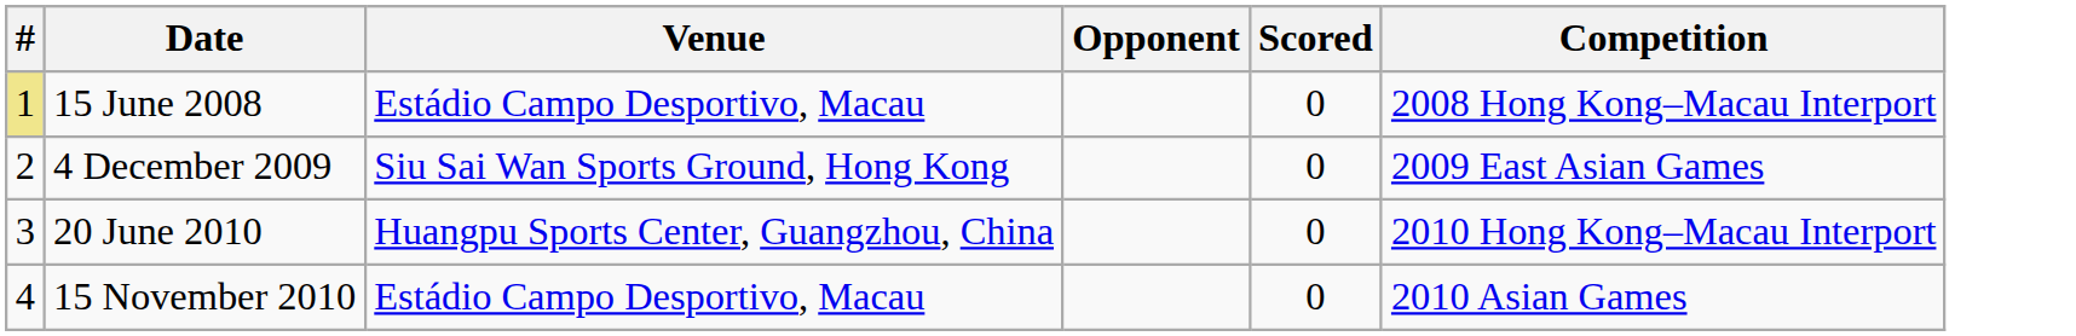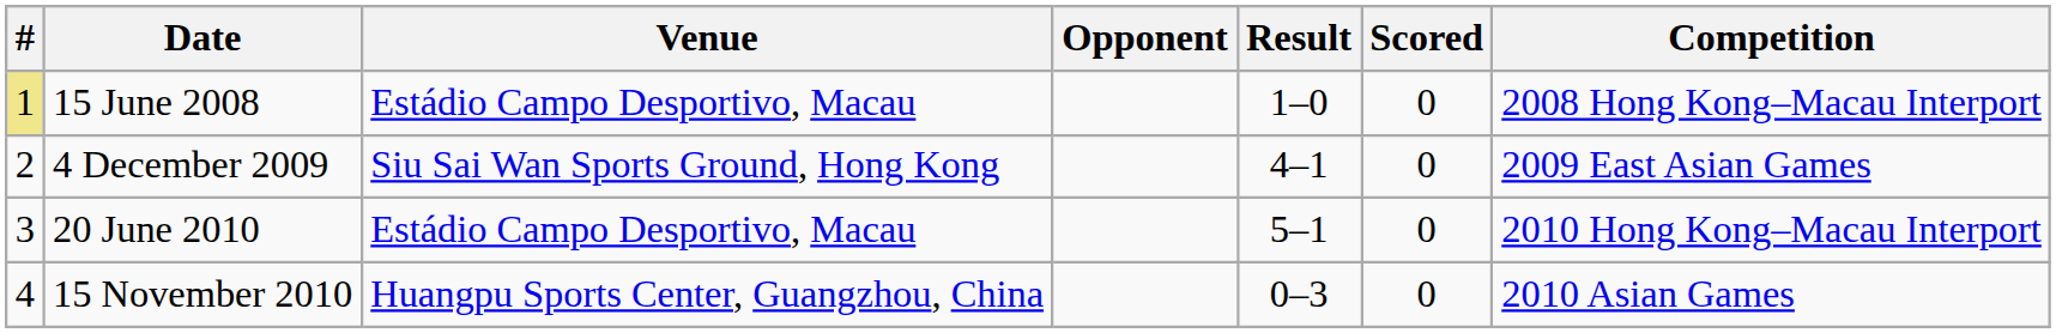 <table class="wikitable" style="font-size:90%; text-align: left;">
 <tr bgcolor="#CCCCCC" align="center">
 <th>#</th>
 <th>Date</th>
 <th>Venue</th>
 <th>Opponent</th>
+<th>Result</th>
 <th>Scored</th>
 <th>Competition</th>
 </tr>
 <tr>
 <td style="background: khaki;">1</td>
 <td>15 June 2008</td>
 <td><a href='#'>Estádio Campo Desportivo</a>, <a href='#'>Macau</a></td>
 <td></td>
+<td align="center">1–0</td>
 <td align="center">0</td>
 <td><a href='#'>2008 Hong Kong–Macau Interport</a></td>
 </tr>
 <tr>
 <td>2</td>
 <td>4 December 2009</td>
 <td><a href='#'>Siu Sai Wan Sports Ground</a>, <a href='#'>Hong Kong</a></td>
 <td></td>
+<td align=center>4–1</td>
 <td align=center>0</td>
 <td><a href='#'>2009 East Asian Games</a></td>
 </tr>
 <tr>
 <td>3</td>
 <td>20 June 2010</td>
-<td><a href='#'>Huangpu Sports Center</a>, <a href='#'>Guangzhou</a>, <a href='#'>China</a></td>
+<td><a href='#'>Estádio Campo Desportivo</a>, <a href='#'>Macau</a></td>
 <td></td>
+<td align="center">5–1</td>
 <td align="center">0</td>
 <td><a href='#'>2010 Hong Kong–Macau Interport</a></td>
 </tr>
 <tr>
 <td>4</td>
 <td>15 November 2010</td>
-<td><a href='#'>Estádio Campo Desportivo</a>, <a href='#'>Macau</a></td>
+<td><a href='#'>Huangpu Sports Center</a>, <a href='#'>Guangzhou</a>, <a href='#'>China</a></td>
 <td></td>
+<td align=center>0–3</td>
 <td align=center>0</td>
 <td><a href='#'>2010 Asian Games</a></td>
 </tr>
 </table>
